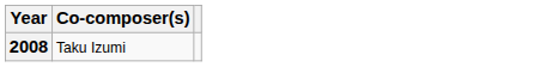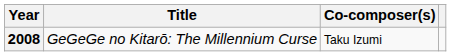 <table class="wikitable sortable">
 <tr>
 <th>Year</th>
+<th>Title</th>
 <th class="unsortable">Co-composer(s)</th>
 <th class="unsortable"></th>
 </tr>
 <tr>
 <th>2008</th>
+<td><em>GeGeGe no Kitarō: The Millennium Curse</em></td>
 <td><small>Taku Izumi</small></td>
 <td></td>
 </tr>
 </table>
